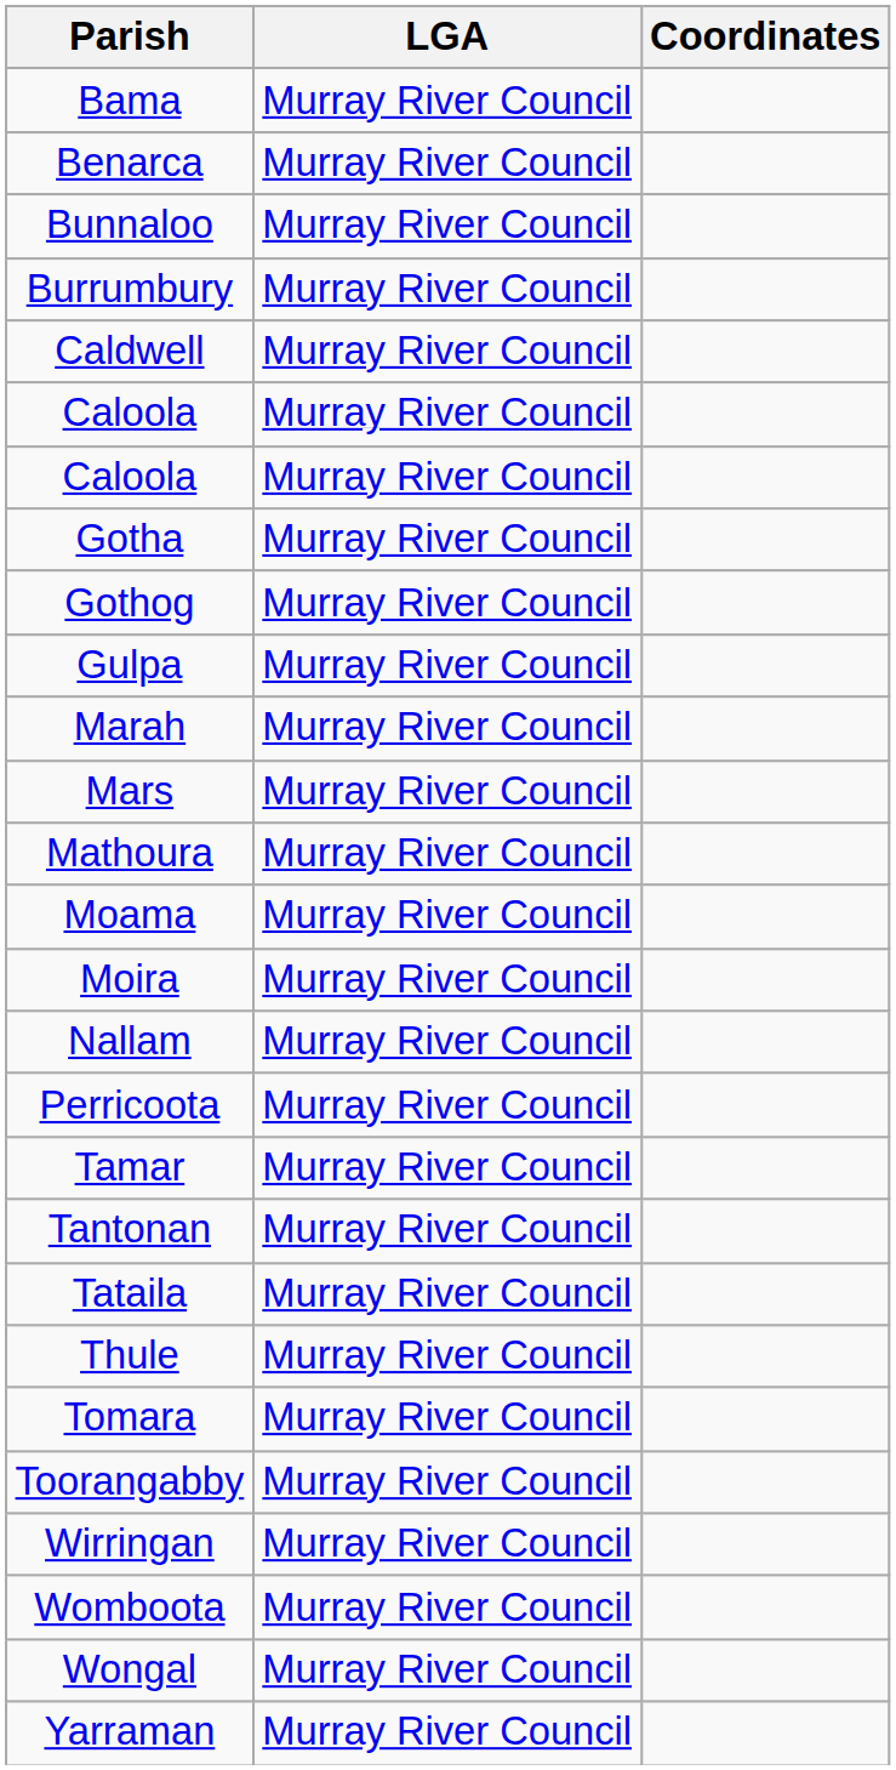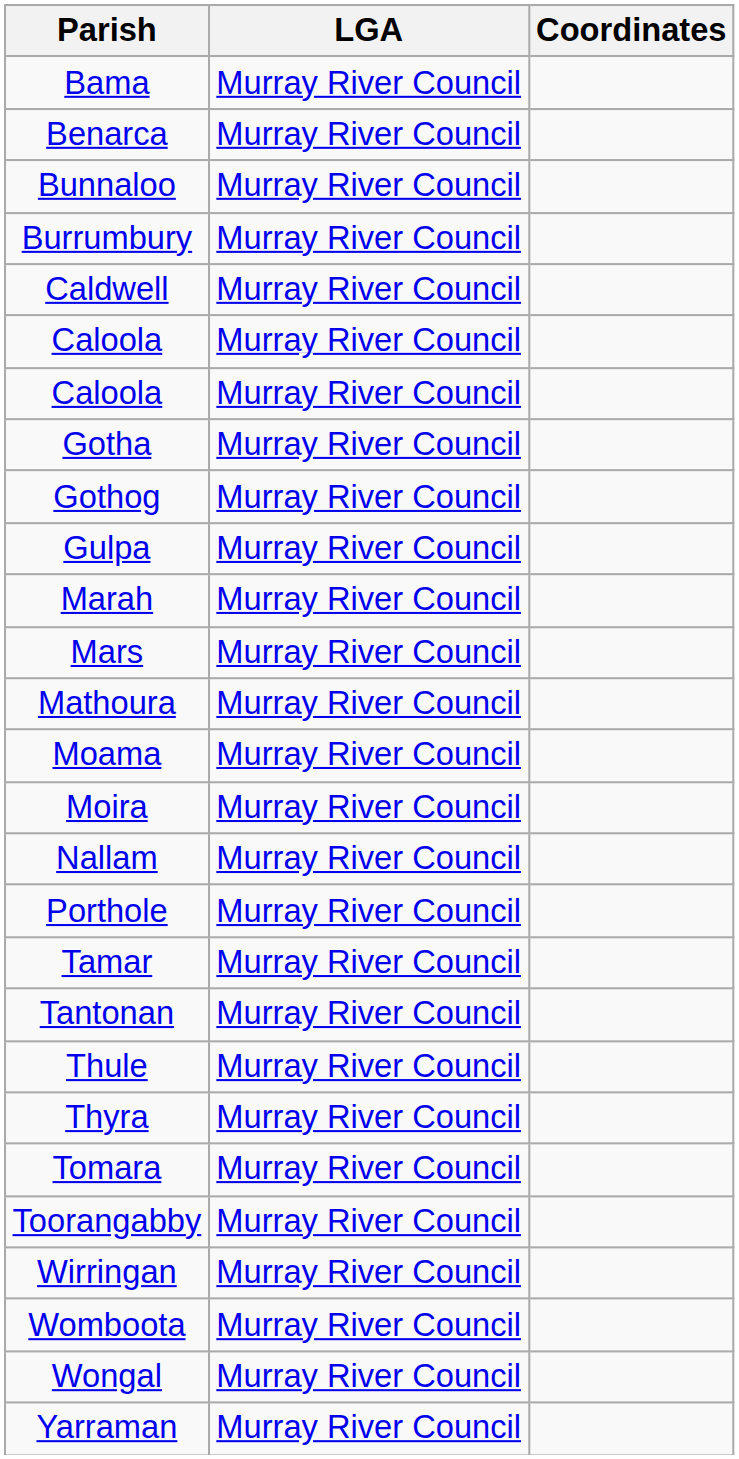 <table class="wikitable" style="text-align:center">
 <tr>
 <th>Parish</th>
 <th>LGA</th>
 <th>Coordinates</th>
 </tr>
 <tr>
 <td><a href='#'>Bama</a></td>
 <td><a href='#'>Murray River Council</a></td>
 <td></td>
 </tr>
 <tr>
 <td><a href='#'>Benarca</a></td>
 <td><a href='#'>Murray River Council</a></td>
 <td></td>
 </tr>
 <tr>
 <td><a href='#'>Bunnaloo</a></td>
 <td><a href='#'>Murray River Council</a></td>
 <td></td>
 </tr>
 <tr>
 <td><a href='#'>Burrumbury</a></td>
 <td><a href='#'>Murray River Council</a></td>
 <td></td>
 </tr>
 <tr>
 <td><a href='#'>Caldwell</a></td>
 <td><a href='#'>Murray River Council</a></td>
 <td></td>
 </tr>
 <tr>
 <td><a href='#'>Caloola</a></td>
 <td><a href='#'>Murray River Council</a></td>
 <td></td>
 </tr>
 <tr>
 <td><a href='#'>Caloola</a></td>
 <td><a href='#'>Murray River Council</a></td>
 <td></td>
 </tr>
 <tr>
 <td><a href='#'>Gotha</a></td>
 <td><a href='#'>Murray River Council</a></td>
 <td></td>
 </tr>
 <tr>
 <td><a href='#'>Gothog</a></td>
 <td><a href='#'>Murray River Council</a></td>
 <td></td>
 </tr>
 <tr>
 <td><a href='#'>Gulpa</a></td>
 <td><a href='#'>Murray River Council</a></td>
 <td></td>
 </tr>
 <tr>
 <td><a href='#'>Marah</a></td>
 <td><a href='#'>Murray River Council</a></td>
 <td></td>
 </tr>
 <tr>
 <td><a href='#'>Mars</a></td>
 <td><a href='#'>Murray River Council</a></td>
 <td></td>
 </tr>
 <tr>
 <td><a href='#'>Mathoura</a></td>
 <td><a href='#'>Murray River Council</a></td>
 <td></td>
 </tr>
 <tr>
 <td><a href='#'>Moama</a></td>
 <td><a href='#'>Murray River Council</a></td>
 <td></td>
 </tr>
 <tr>
 <td><a href='#'>Moira</a></td>
 <td><a href='#'>Murray River Council</a></td>
 <td></td>
 </tr>
 <tr>
 <td><a href='#'>Nallam</a></td>
 <td><a href='#'>Murray River Council</a></td>
 <td></td>
 </tr>
 <tr>
-<td><a href='#'>Perricoota</a></td>
+<td><a href='#'>Porthole</a></td>
 <td><a href='#'>Murray River Council</a></td>
 <td></td>
 </tr>
 <tr>
 <td><a href='#'>Tamar</a></td>
 <td><a href='#'>Murray River Council</a></td>
 <td></td>
 </tr>
 <tr>
 <td><a href='#'>Tantonan</a></td>
 <td><a href='#'>Murray River Council</a></td>
 <td></td>
 </tr>
 <tr>
-<td><a href='#'>Tataila</a></td>
+<td><a href='#'>Thule</a></td>
 <td><a href='#'>Murray River Council</a></td>
 <td></td>
 </tr>
 <tr>
-<td><a href='#'>Thule</a></td>
+<td><a href='#'>Thyra</a></td>
 <td><a href='#'>Murray River Council</a></td>
 <td></td>
 </tr>
 <tr>
 <td><a href='#'>Tomara</a></td>
 <td><a href='#'>Murray River Council</a></td>
 <td></td>
 </tr>
 <tr>
 <td><a href='#'>Toorangabby</a></td>
 <td><a href='#'>Murray River Council</a></td>
 <td></td>
 </tr>
 <tr>
 <td><a href='#'>Wirringan</a></td>
 <td><a href='#'>Murray River Council</a></td>
 <td></td>
 </tr>
 <tr>
 <td><a href='#'>Womboota</a></td>
 <td><a href='#'>Murray River Council</a></td>
 <td></td>
 </tr>
 <tr>
 <td><a href='#'>Wongal</a></td>
 <td><a href='#'>Murray River Council</a></td>
 <td></td>
 </tr>
 <tr>
 <td><a href='#'>Yarraman</a></td>
 <td><a href='#'>Murray River Council</a></td>
 <td></td>
 </tr>
 </table>
